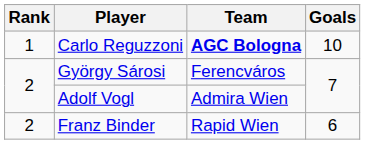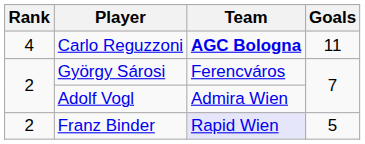 <table class="wikitable" style="text-align:center">
 <tr>
 <th>Rank</th>
 <th>Player</th>
 <th>Team</th>
 <th>Goals</th>
 </tr>
 <tr>
-<td>1</td>
+<td>4</td>
 <td align=left> <a href='#'>Carlo Reguzzoni</a></td>
 <td align=left><strong> <a href='#'>AGC Bologna</a></strong></td>
-<td>10</td>
+<td>11</td>
 </tr>
 <tr>
 <td rowspan=2>2</td>
 <td align=left> <a href='#'>György Sárosi</a></td>
 <td align=left> <a href='#'>Ferencváros</a></td>
 <td rowspan=2>7</td>
 </tr>
 <tr>
 <td align=left>  <a href='#'>Adolf Vogl</a></td>
 <td align=left> <a href='#'>Admira Wien</a></td>
 </tr>
 <tr>
 <td>2</td>
 <td align=left> <a href='#'>Franz Binder</a></td>
-<td align=left> <a href='#'>Rapid Wien</a></td>
-<td>6</td>
+<td align=left style="background: lavender;"> <a href='#'>Rapid Wien</a></td>
+<td>5</td>
 </tr>
 </table>
